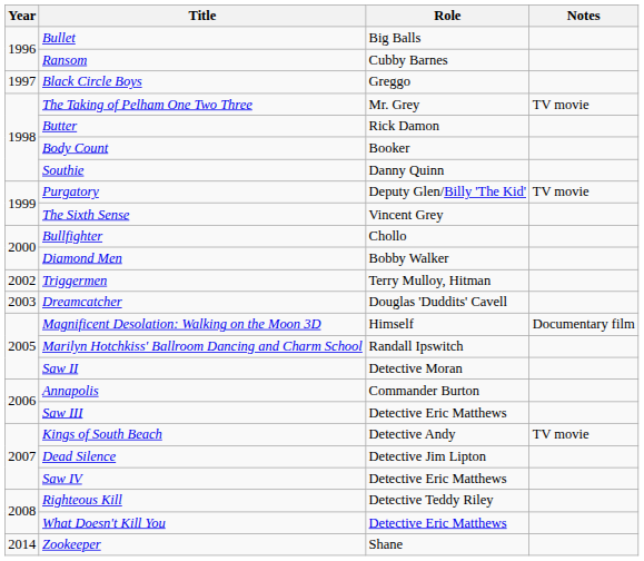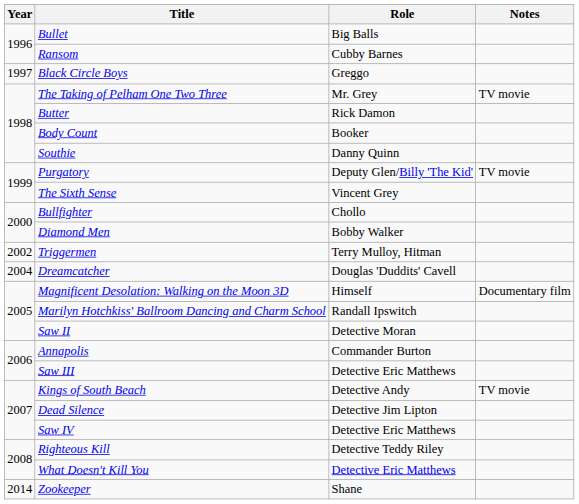 <table class="wikitable sortable">
 <tr>
 <th>Year</th>
 <th>Title</th>
 <th>Role</th>
 <th>Notes</th>
 </tr>
 <tr>
 <td rowspan=2>1996</td>
 <td><em><a href='#'>Bullet</a></em></td>
 <td>Big Balls</td>
 <td></td>
 </tr>
 <tr>
 <td><em><a href='#'>Ransom</a></em></td>
 <td>Cubby Barnes</td>
 <td></td>
 </tr>
 <tr>
 <td>1997</td>
 <td><em><a href='#'>Black Circle Boys</a></em></td>
 <td>Greggo</td>
 <td></td>
 </tr>
 <tr>
 <td rowspan=4>1998</td>
 <td><em><a href='#'>The Taking of Pelham One Two Three</a></em></td>
 <td>Mr. Grey</td>
 <td>TV movie</td>
 </tr>
 <tr>
 <td><em><a href='#'>Butter</a></em></td>
 <td>Rick Damon</td>
 <td></td>
 </tr>
 <tr>
 <td><em><a href='#'>Body Count</a></em></td>
 <td>Booker</td>
 <td></td>
 </tr>
 <tr>
 <td><em><a href='#'>Southie</a></em></td>
 <td>Danny Quinn</td>
 <td></td>
 </tr>
 <tr>
 <td rowspan=2>1999</td>
 <td><em><a href='#'>Purgatory</a></em></td>
 <td>Deputy Glen/<a href='#'>Billy 'The Kid'</a></td>
 <td>TV movie</td>
 </tr>
 <tr>
 <td><em><a href='#'>The Sixth Sense</a></em></td>
 <td>Vincent Grey</td>
 <td></td>
 </tr>
 <tr>
 <td rowspan=2>2000</td>
 <td><em><a href='#'>Bullfighter</a></em></td>
 <td>Chollo</td>
 <td></td>
 </tr>
 <tr>
 <td><em><a href='#'>Diamond Men</a></em></td>
 <td>Bobby Walker</td>
 <td></td>
 </tr>
 <tr>
 <td>2002</td>
 <td><em><a href='#'>Triggermen</a></em></td>
 <td>Terry Mulloy, Hitman</td>
 <td></td>
 </tr>
 <tr>
-<td>2003</td>
+<td>2004</td>
 <td><em><a href='#'>Dreamcatcher</a></em></td>
 <td>Douglas 'Duddits' Cavell</td>
 <td></td>
 </tr>
 <tr>
 <td rowspan="3">2005</td>
 <td><em><a href='#'>Magnificent Desolation: Walking on the Moon 3D</a></em></td>
 <td>Himself</td>
 <td>Documentary film</td>
 </tr>
 <tr>
 <td><em><a href='#'>Marilyn Hotchkiss' Ballroom Dancing and Charm School</a></em></td>
 <td>Randall Ipswitch</td>
 <td></td>
 </tr>
 <tr>
 <td><em><a href='#'>Saw II</a></em></td>
 <td>Detective Moran</td>
 <td></td>
 </tr>
 <tr>
 <td rowspan=2>2006</td>
 <td><em><a href='#'>Annapolis</a></em></td>
 <td>Commander Burton</td>
 <td></td>
 </tr>
 <tr>
 <td><em><a href='#'>Saw III</a></em></td>
 <td>Detective Eric Matthews</td>
 <td></td>
 </tr>
 <tr>
 <td rowspan=3>2007</td>
 <td><em><a href='#'>Kings of South Beach</a></em></td>
 <td>Detective Andy</td>
 <td>TV movie</td>
 </tr>
 <tr>
 <td><em><a href='#'>Dead Silence</a></em></td>
 <td>Detective Jim Lipton</td>
 <td></td>
 </tr>
 <tr>
 <td><em><a href='#'>Saw IV</a></em></td>
 <td>Detective Eric Matthews</td>
 <td></td>
 </tr>
 <tr>
 <td rowspan=2>2008</td>
 <td><em><a href='#'>Righteous Kill</a></em></td>
 <td>Detective Teddy Riley</td>
 <td></td>
 </tr>
 <tr>
 <td><em><a href='#'>What Doesn't Kill You</a></em></td>
 <td><a href='#'>Detective Eric Matthews</a></td>
 <td></td>
 </tr>
 <tr>
 <td>2014</td>
 <td><em><a href='#'>Zookeeper</a></em></td>
 <td>Shane</td>
 <td></td>
 </tr>
 </table>
